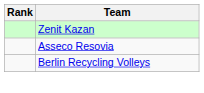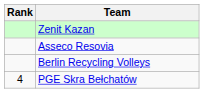 <table class="wikitable" style="text-align: center;">
 <tr>
 <th width=40>Rank</th>
 <th width=240>Team</th>
 </tr>
 <tr bgcolor=#CCFFCC>
 <td></td>
 <td align=left> <a href='#'>Zenit Kazan</a></td>
 </tr>
 <tr>
 <td></td>
 <td align=left> <a href='#'>Asseco Resovia</a></td>
 </tr>
 <tr>
 <td></td>
 <td align=left> <a href='#'>Berlin Recycling Volleys</a></td>
 </tr>
+<tr>
+<td>4</td>
+<td align=left> <a href='#'>PGE Skra Bełchatów</a></td>
+</tr>
 </table>
